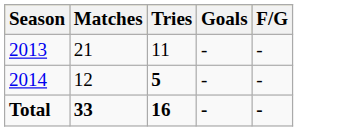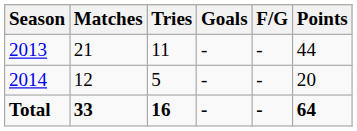 <table class="wikitable">
 <tr style="background:#bdb76b;">
 <th>Season</th>
 <th>Matches</th>
 <th>Tries</th>
 <th>Goals</th>
 <th>F/G</th>
+<th>Points</th>
 </tr>
 <tr>
 <td><a href='#'>2013</a></td>
 <td>21</td>
 <td>11</td>
 <td>-</td>
 <td>-</td>
+<td>44</td>
 </tr>
 <tr>
 <td><a href='#'>2014</a></td>
 <td>12</td>
-<td><strong>5</strong></td>
+<td>5</td>
 <td>-</td>
 <td>-</td>
+<td>20</td>
 </tr>
 <tr>
 <td><strong>Total</strong></td>
 <td><strong>33</strong></td>
 <td><strong>16</strong></td>
 <td><strong>-</strong></td>
 <td><strong>-</strong></td>
+<td><strong>64</strong></td>
 </tr>
 </table>
